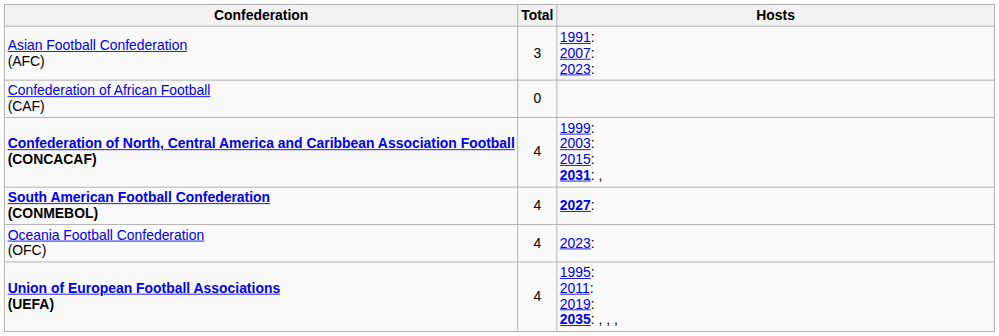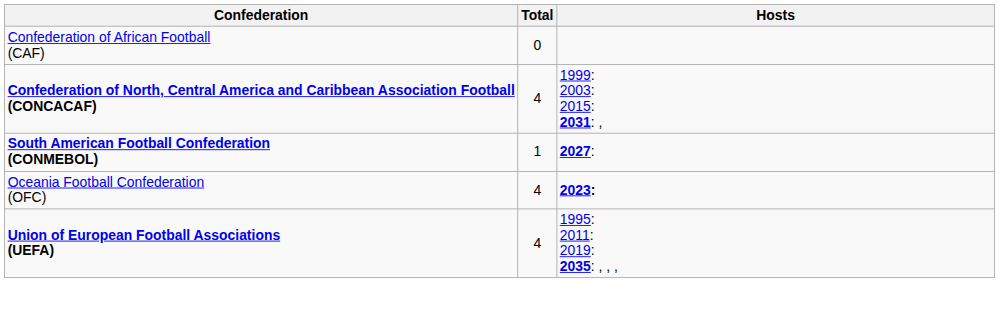 <table class="wikitable sortable" style="text-align:left">
 <tr>
 <th scope="row">Confederation</th>
 <th scope="col" style=width:4em:>Total</th>
 <th scope="col" class="unsortable" style="width:31em">Hosts</th>
-</tr>
-<tr>
-<td><a href='#'>Asian Football Confederation</a><br>(AFC)</td>
-<td style="text-align:center">3</td>
-<td><a href='#'>1991</a>: <br><a href='#'>2007</a>: <br><a href='#'>2023</a>: </td>
 </tr>
 <tr>
 <td><a href='#'>Confederation of African Football</a><br>(CAF)</td>
 <td style="text-align:center">0</td>
 <td> </td>
 </tr>
 <tr>
 <td><strong><a href='#'>Confederation of North, Central America and Caribbean Association Football</a><br>(CONCACAF)</strong></td>
 <td style="text-align:center">4</td>
 <td><a href='#'>1999</a>: <br><a href='#'>2003</a>: <br><a href='#'>2015</a>:  <br><strong><a href='#'>2031</a></strong>: , </td>
 </tr>
 <tr>
 <td><strong><a href='#'>South American Football Confederation</a><br>(CONMEBOL)</strong></td>
-<td style="text-align:center">4</td>
+<td style="text-align:center">1</td>
 <td><strong><a href='#'>2027</a></strong>: </td>
 </tr>
 <tr>
 <td><a href='#'>Oceania Football Confederation</a><br>(OFC)</td>
 <td style="text-align:center">4</td>
-<td><a href='#'>2023</a>: </td>
+<td><strong><a href='#'>2023</a>: </strong></td>
 </tr>
 <tr>
 <td><strong><a href='#'>Union of European Football Associations</a><br>(UEFA)</strong></td>
 <td style="text-align:center">4</td>
 <td><a href='#'>1995</a>: <br><a href='#'>2011</a>: <br><a href='#'>2019</a>: <br><strong><a href='#'>2035</a></strong>: , , , </td>
 </tr>
 </table>
